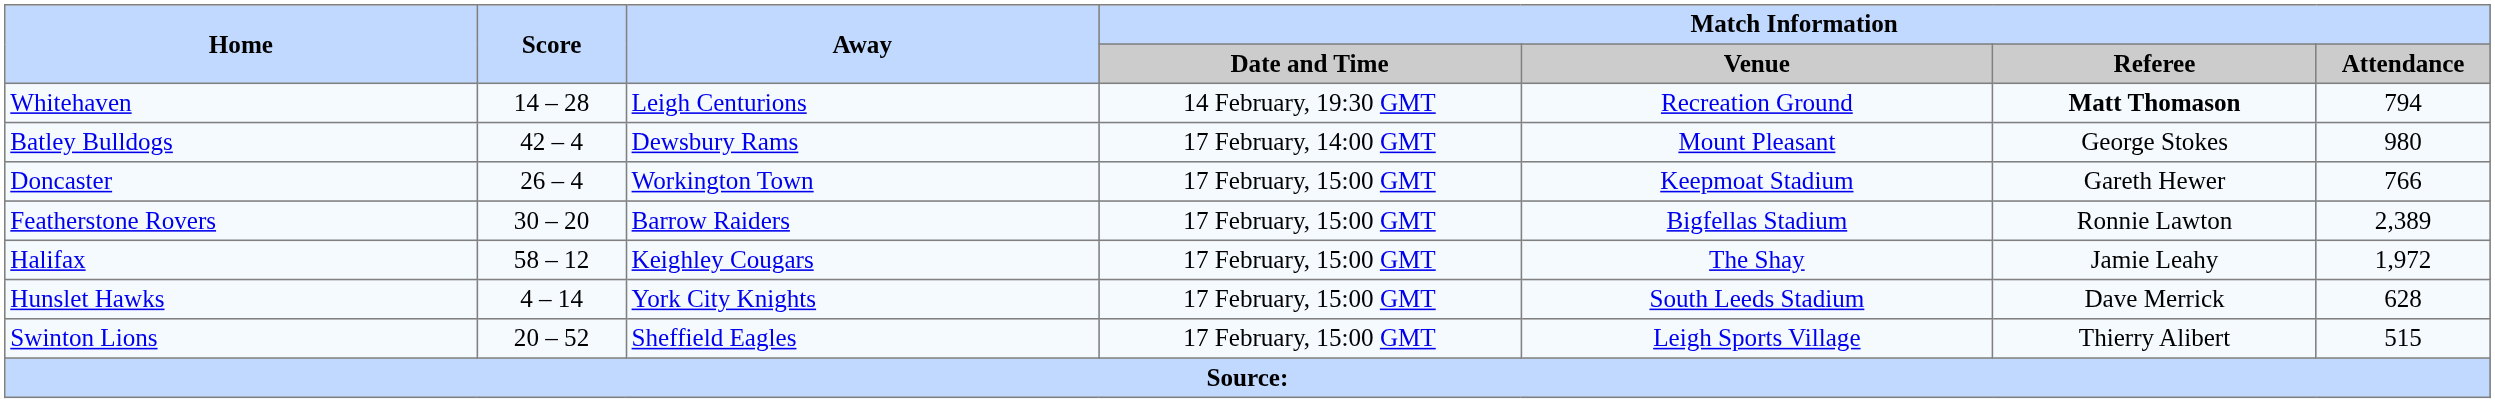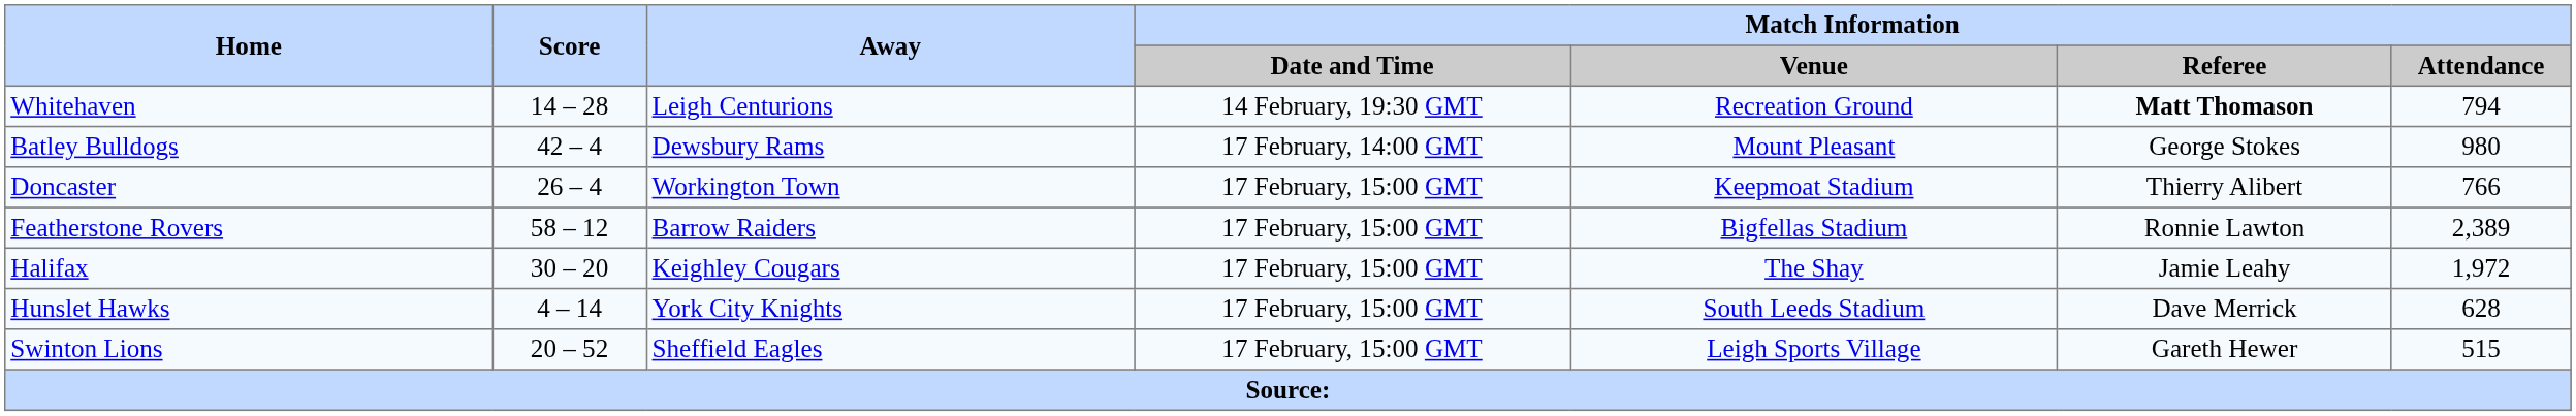 <table border="1" cellpadding="3" cellspacing="0" style="border-collapse:collapse; text-align:center; width:100%;">
 <tr style="background:#c1d8ff;">
 <th rowspan="2" style="width:19%;">Home</th>
 <th rowspan="2" style="width:6%;">Score</th>
 <th rowspan="2" style="width:19%;">Away</th>
 <th colspan=6>Match Information</th>
 </tr>
 <tr style="background:#ccc;">
 <th width=17%>Date and Time</th>
 <th width=19%>Venue</th>
 <th width=13%>Referee</th>
 <th width=7%>Attendance</th>
 </tr>
 <tr style="background:#f5faff;">
 <td align=left> <a href='#'>Whitehaven</a></td>
 <td>14 – 28</td>
 <td align=left> <a href='#'>Leigh Centurions</a></td>
 <td>14 February, 19:30 <a href='#'>GMT</a></td>
 <td><a href='#'>Recreation Ground</a></td>
 <td><strong>Matt Thomason</strong></td>
 <td>794</td>
 </tr>
 <tr style="background:#f5faff;">
 <td align=left> <a href='#'>Batley Bulldogs</a></td>
 <td>42 – 4</td>
 <td align=left> <a href='#'>Dewsbury Rams</a></td>
 <td>17 February, 14:00 <a href='#'>GMT</a></td>
 <td><a href='#'>Mount Pleasant</a></td>
 <td>George Stokes</td>
 <td>980</td>
 </tr>
 <tr style="background:#f5faff;">
 <td align=left> <a href='#'>Doncaster</a></td>
 <td>26 – 4</td>
 <td align=left> <a href='#'>Workington Town</a></td>
 <td>17 February, 15:00 <a href='#'>GMT</a></td>
 <td><a href='#'>Keepmoat Stadium</a></td>
-<td>Gareth Hewer</td>
+<td>Thierry Alibert</td>
 <td>766</td>
 </tr>
 <tr style="background:#f5faff;">
 <td align=left> <a href='#'>Featherstone Rovers</a></td>
-<td>30 – 20</td>
+<td>58 – 12</td>
 <td align=left> <a href='#'>Barrow Raiders</a></td>
 <td>17 February, 15:00 <a href='#'>GMT</a></td>
 <td><a href='#'>Bigfellas Stadium</a></td>
 <td>Ronnie Lawton</td>
 <td>2,389</td>
 </tr>
 <tr style="background:#f5faff;">
 <td align=left> <a href='#'>Halifax</a></td>
-<td>58 – 12</td>
+<td>30 – 20</td>
 <td align=left> <a href='#'>Keighley Cougars</a></td>
 <td>17 February, 15:00 <a href='#'>GMT</a></td>
 <td><a href='#'>The Shay</a></td>
 <td>Jamie Leahy</td>
 <td>1,972</td>
 </tr>
 <tr style="background:#f5faff;">
 <td align=left> <a href='#'>Hunslet Hawks</a></td>
 <td>4 – 14</td>
 <td align=left> <a href='#'>York City Knights</a></td>
 <td>17 February, 15:00 <a href='#'>GMT</a></td>
 <td><a href='#'>South Leeds Stadium</a></td>
 <td>Dave Merrick</td>
 <td>628</td>
 </tr>
 <tr style="background:#f5faff;">
 <td align=left> <a href='#'>Swinton Lions</a></td>
 <td>20 – 52</td>
 <td align=left> <a href='#'>Sheffield Eagles</a></td>
 <td>17 February, 15:00 <a href='#'>GMT</a></td>
 <td><a href='#'>Leigh Sports Village</a></td>
-<td>Thierry Alibert</td>
+<td>Gareth Hewer</td>
 <td>515</td>
 </tr>
 <tr style="background:#c1d8ff;">
 <th colspan=12>Source:</th>
 </tr>
 </table>
